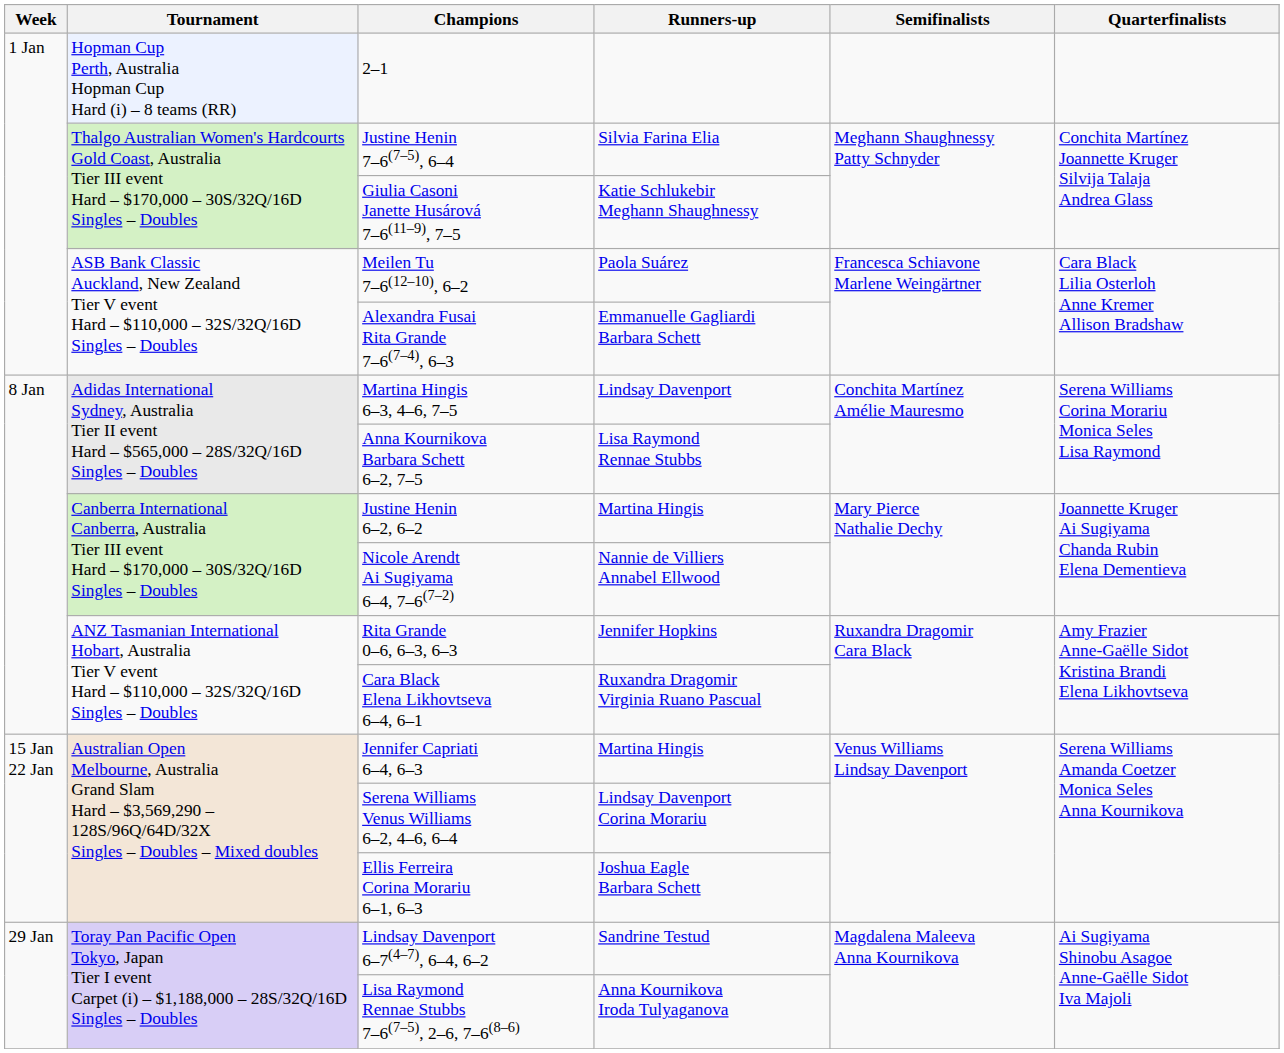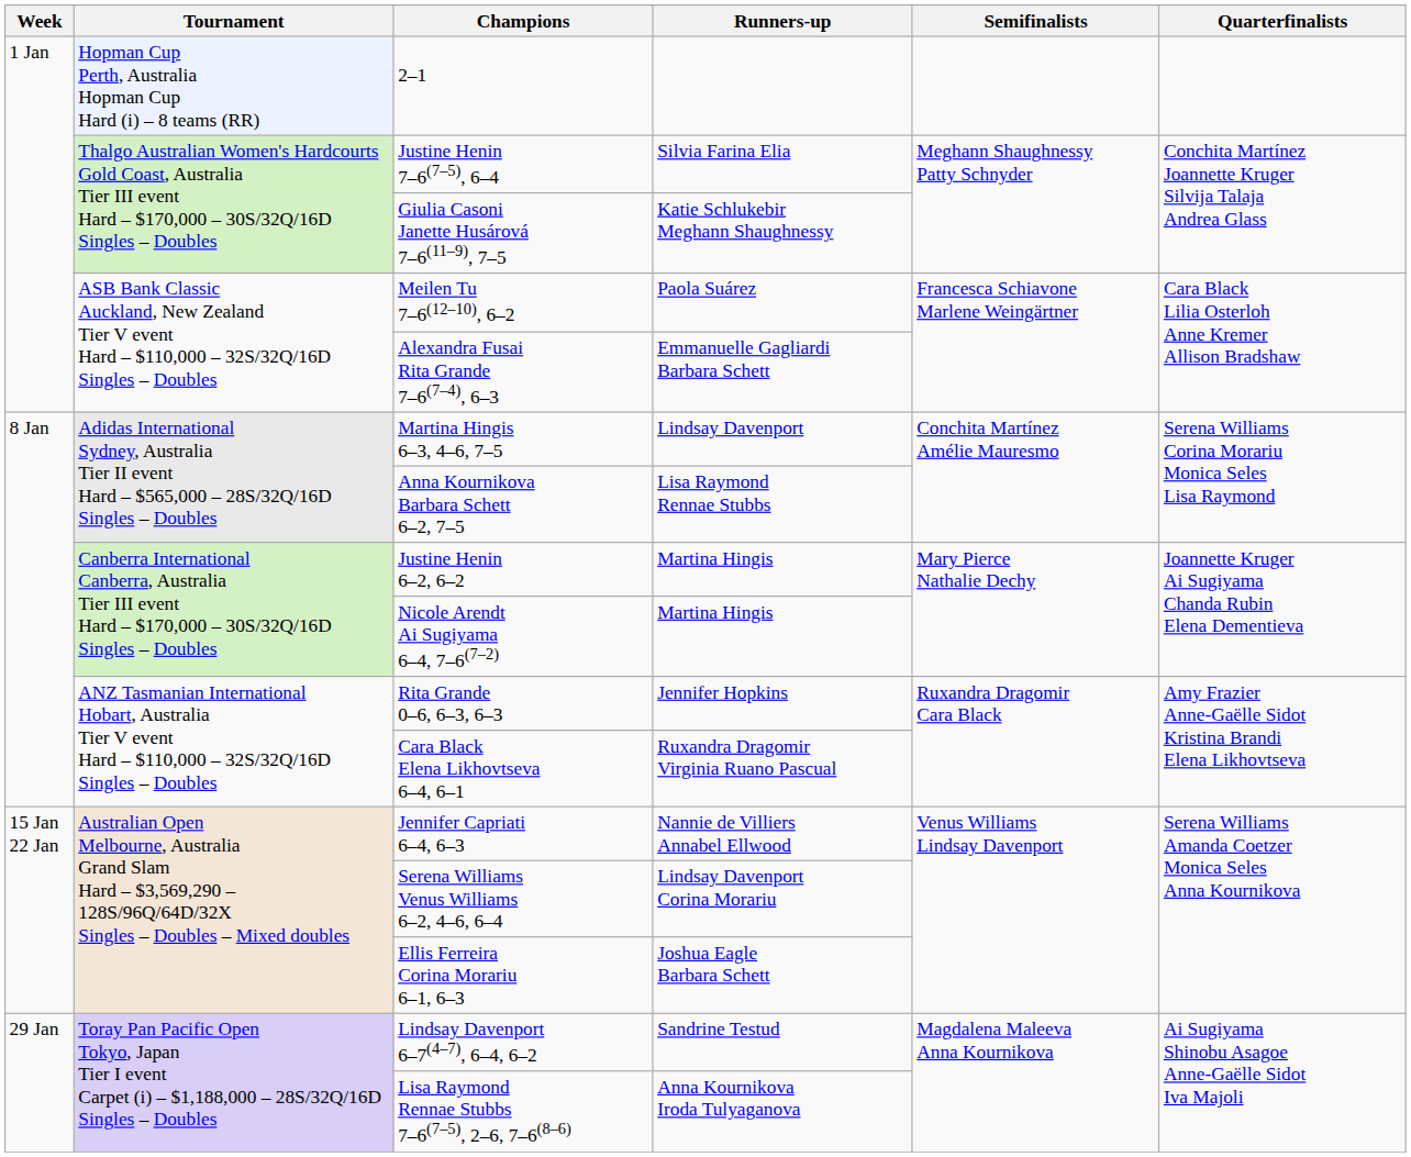 <table class=wikitable style=font-size:95%>
 <tr>
 <th style="width:48px;">Week</th>
 <th style="width:248px;">Tournament</th>
 <th style="width:200px;">Champions</th>
 <th style="width:200px;">Runners-up</th>
 <th style="width:190px;">Semifinalists</th>
 <th style="width:190px;">Quarterfinalists</th>
 </tr>
 <tr valign=top>
 <td rowspan=5>1 Jan</td>
 <td style="background:#ECF2FF;"><a href='#'>Hopman Cup</a><br> <a href='#'>Perth</a>, Australia<br>Hopman Cup<br> Hard (i) – 8 teams (RR)</td>
 <td><br>2–1</td>
 <td></td>
 <td><br><br></td>
 <td><br><br></td>
 </tr>
 <tr valign="top">
 <td rowspan=2 bgcolor=#D4F1C5><a href='#'>Thalgo Australian Women's Hardcourts</a><br> <a href='#'>Gold Coast</a>, Australia <br>Tier III event <br> Hard – $170,000 – 30S/32Q/16D<br><a href='#'>Singles</a> – <a href='#'>Doubles</a></td>
 <td> <a href='#'>Justine Henin</a>  <br> 7–6<sup>(7–5)</sup>, 6–4</td>
 <td> <a href='#'>Silvia Farina Elia</a></td>
 <td rowspan=2> <a href='#'>Meghann Shaughnessy</a><br> <a href='#'>Patty Schnyder</a></td>
 <td rowspan=2> <a href='#'>Conchita Martínez</a>  <br>  <a href='#'>Joannette Kruger</a> <br> <a href='#'>Silvija Talaja</a><br>   <a href='#'>Andrea Glass</a></td>
 </tr>
 <tr valign="top">
 <td> <a href='#'>Giulia Casoni</a> <br>  <a href='#'>Janette Husárová</a> <br>7–6<sup>(11–9)</sup>, 7–5</td>
 <td> <a href='#'>Katie Schlukebir</a> <br>  <a href='#'>Meghann Shaughnessy</a></td>
 </tr>
 <tr valign="top">
 <td rowspan=2><a href='#'>ASB Bank Classic</a><br> <a href='#'>Auckland</a>, New Zealand <br>Tier V event<br>Hard – $110,000 – 32S/32Q/16D<br><a href='#'>Singles</a> – <a href='#'>Doubles</a></td>
 <td> <a href='#'>Meilen Tu</a>  <br> 7–6<sup>(12–10)</sup>, 6–2</td>
 <td> <a href='#'>Paola Suárez</a></td>
 <td rowspan=2> <a href='#'>Francesca Schiavone</a><br> <a href='#'>Marlene Weingärtner</a></td>
 <td rowspan=2> <a href='#'>Cara Black</a>  <br>  <a href='#'>Lilia Osterloh</a> <br> <a href='#'>Anne Kremer</a><br>   <a href='#'>Allison Bradshaw</a></td>
 </tr>
 <tr valign="top">
 <td> <a href='#'>Alexandra Fusai</a> <br>  <a href='#'>Rita Grande</a> <br>7–6<sup>(7–4)</sup>, 6–3</td>
 <td> <a href='#'>Emmanuelle Gagliardi</a> <br>  <a href='#'>Barbara Schett</a></td>
 </tr>
 <tr valign="top">
 <td rowspan=6>8 Jan</td>
 <td rowspan=2 style="background:#e9e9e9;"><a href='#'>Adidas International</a><br> <a href='#'>Sydney</a>, Australia <br>Tier II event <br> Hard – $565,000 – 28S/32Q/16D<br><a href='#'>Singles</a> – <a href='#'>Doubles</a></td>
 <td> <a href='#'>Martina Hingis</a>  <br> 6–3, 4–6, 7–5</td>
 <td> <a href='#'>Lindsay Davenport</a></td>
 <td rowspan=2> <a href='#'>Conchita Martínez</a><br> <a href='#'>Amélie Mauresmo</a></td>
 <td rowspan=2> <a href='#'>Serena Williams</a>  <br>  <a href='#'>Corina Morariu</a> <br> <a href='#'>Monica Seles</a><br>   <a href='#'>Lisa Raymond</a></td>
 </tr>
 <tr valign="top">
 <td> <a href='#'>Anna Kournikova</a> <br>  <a href='#'>Barbara Schett</a> <br>6–2, 7–5</td>
 <td> <a href='#'>Lisa Raymond</a> <br>  <a href='#'>Rennae Stubbs</a></td>
 </tr>
 <tr valign="top">
 <td rowspan=2 bgcolor=#D4F1C5><a href='#'>Canberra International</a><br> <a href='#'>Canberra</a>, Australia <br>Tier III event <br> Hard – $170,000 – 30S/32Q/16D<br><a href='#'>Singles</a> – <a href='#'>Doubles</a></td>
 <td> <a href='#'>Justine Henin</a>  <br> 6–2, 6–2</td>
 <td> <a href='#'>Martina Hingis</a></td>
 <td rowspan=2> <a href='#'>Mary Pierce</a><br> <a href='#'>Nathalie Dechy</a></td>
 <td rowspan=2> <a href='#'>Joannette Kruger</a>  <br>  <a href='#'>Ai Sugiyama</a> <br> <a href='#'>Chanda Rubin</a><br>   <a href='#'>Elena Dementieva</a></td>
 </tr>
 <tr valign="top">
 <td> <a href='#'>Nicole Arendt</a> <br>  <a href='#'>Ai Sugiyama</a> <br>6–4, 7–6<sup>(7–2)</sup></td>
-<td> <a href='#'>Nannie de Villiers</a> <br>  <a href='#'>Annabel Ellwood</a></td>
+<td> <a href='#'>Martina Hingis</a></td>
 </tr>
 <tr valign="top">
 <td rowspan=2><a href='#'>ANZ Tasmanian International</a><br> <a href='#'>Hobart</a>, Australia <br>Tier V event <br> Hard – $110,000 – 32S/32Q/16D<br><a href='#'>Singles</a> – <a href='#'>Doubles</a></td>
 <td> <a href='#'>Rita Grande</a>  <br> 0–6, 6–3, 6–3</td>
 <td> <a href='#'>Jennifer Hopkins</a></td>
 <td rowspan=2> <a href='#'>Ruxandra Dragomir</a><br> <a href='#'>Cara Black</a></td>
 <td rowspan=2> <a href='#'>Amy Frazier</a>  <br>  <a href='#'>Anne-Gaëlle Sidot</a> <br> <a href='#'>Kristina Brandi</a><br>   <a href='#'>Elena Likhovtseva</a></td>
 </tr>
 <tr valign="top">
 <td> <a href='#'>Cara Black</a> <br>  <a href='#'>Elena Likhovtseva</a> <br>6–4, 6–1</td>
 <td> <a href='#'>Ruxandra Dragomir</a> <br>  <a href='#'>Virginia Ruano Pascual</a></td>
 </tr>
 <tr valign="top">
 <td rowspan=3>15 Jan<br>22 Jan</td>
 <td rowspan=3 bgcolor=#F3E6D7><a href='#'>Australian Open</a><br> <a href='#'>Melbourne</a>, Australia <br>Grand Slam<br>Hard – $3,569,290 – 128S/96Q/64D/32X<br><a href='#'>Singles</a> – <a href='#'>Doubles</a> – <a href='#'>Mixed doubles</a></td>
 <td> <a href='#'>Jennifer Capriati</a>  <br> 6–4, 6–3</td>
-<td> <a href='#'>Martina Hingis</a></td>
+<td> <a href='#'>Nannie de Villiers</a> <br>  <a href='#'>Annabel Ellwood</a></td>
 <td rowspan=3> <a href='#'>Venus Williams</a><br> <a href='#'>Lindsay Davenport</a></td>
 <td rowspan=3> <a href='#'>Serena Williams</a>  <br>  <a href='#'>Amanda Coetzer</a> <br> <a href='#'>Monica Seles</a><br>   <a href='#'>Anna Kournikova</a></td>
 </tr>
 <tr valign="top">
 <td> <a href='#'>Serena Williams</a> <br>  <a href='#'>Venus Williams</a> <br>6–2, 4–6, 6–4</td>
 <td> <a href='#'>Lindsay Davenport</a> <br>  <a href='#'>Corina Morariu</a></td>
 </tr>
 <tr valign="top">
 <td> <a href='#'>Ellis Ferreira</a> <br>  <a href='#'>Corina Morariu</a> <br>6–1, 6–3</td>
 <td> <a href='#'>Joshua Eagle</a> <br>  <a href='#'>Barbara Schett</a></td>
 </tr>
 <tr valign="top">
 <td rowspan=2>29 Jan</td>
 <td rowspan=2 bgcolor=#d8cef6><a href='#'>Toray Pan Pacific Open</a><br> <a href='#'>Tokyo</a>, Japan <br>Tier I event <br> Carpet (i) – $1,188,000 – 28S/32Q/16D<br><a href='#'>Singles</a> – <a href='#'>Doubles</a></td>
 <td> <a href='#'>Lindsay Davenport</a>  <br> 6–7<sup>(4–7)</sup>, 6–4, 6–2</td>
 <td> <a href='#'>Sandrine Testud</a></td>
 <td rowspan=2> <a href='#'>Magdalena Maleeva</a><br> <a href='#'>Anna Kournikova</a></td>
 <td rowspan=2> <a href='#'>Ai Sugiyama</a>  <br>  <a href='#'>Shinobu Asagoe</a> <br> <a href='#'>Anne-Gaëlle Sidot</a><br>   <a href='#'>Iva Majoli</a></td>
 </tr>
 <tr valign="top">
 <td> <a href='#'>Lisa Raymond</a> <br>  <a href='#'>Rennae Stubbs</a> <br>7–6<sup>(7–5)</sup>, 2–6, 7–6<sup>(8–6)</sup></td>
 <td> <a href='#'>Anna Kournikova</a> <br>  <a href='#'>Iroda Tulyaganova</a></td>
 </tr>
 </table>
